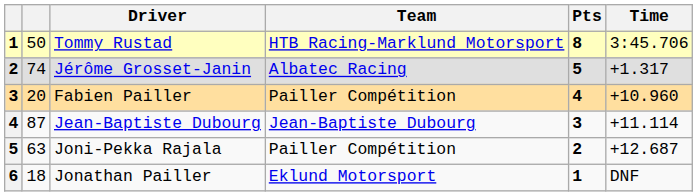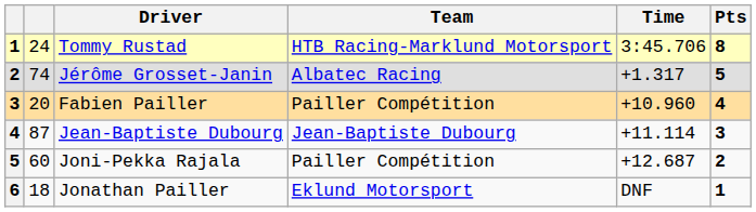 <table class=wikitable style="font-size:95%">
 <tr>
 <th></th>
 <th></th>
 <th>Driver</th>
 <th>Team</th>
+<th>Time</th>
 <th>Pts</th>
-<th>Time</th>
 </tr>
 <tr>
 <th style="background:#ffffbf;">1</th>
-<td style="background:#ffffbf;">50</td>
+<td style="background:#ffffbf;">24</td>
 <td style="background:#ffffbf;"> <a href='#'>Tommy Rustad</a></td>
 <td style="background:#ffffbf;"><a href='#'>HTB Racing-Marklund Motorsport</a></td>
+<td style="background:#ffffbf;">3:45.706</td>
 <td style="background:#ffffbf;"><strong>8</strong></td>
-<td style="background:#ffffbf;">3:45.706</td>
 </tr>
 <tr>
 <th style="background:#dfdfdf;">2</th>
 <td style="background:#dfdfdf;">74</td>
 <td style="background:#dfdfdf;"> <a href='#'>Jérôme Grosset-Janin</a></td>
 <td style="background:#dfdfdf;"><a href='#'>Albatec Racing</a></td>
+<td style="background:#dfdfdf;">+1.317</td>
 <td style="background:#dfdfdf;"><strong>5</strong></td>
-<td style="background:#dfdfdf;">+1.317</td>
 </tr>
 <tr>
 <th style="background:#ffdf9f;">3</th>
 <td style="background:#ffdf9f;">20</td>
 <td style="background:#ffdf9f;"> Fabien Pailler</td>
 <td style="background:#ffdf9f;">Pailler Compétition</td>
+<td style="background:#ffdf9f;">+10.960</td>
 <td style="background:#ffdf9f;"><strong>4</strong></td>
-<td style="background:#ffdf9f;">+10.960</td>
 </tr>
 <tr>
 <th>4</th>
 <td>87</td>
 <td> <a href='#'>Jean-Baptiste Dubourg</a></td>
 <td><a href='#'>Jean-Baptiste Dubourg</a></td>
+<td>+11.114</td>
 <td><strong>3</strong></td>
-<td>+11.114</td>
 </tr>
 <tr>
 <th>5</th>
-<td>63</td>
+<td>60</td>
 <td> Joni-Pekka Rajala</td>
 <td>Pailler Compétition</td>
+<td>+12.687</td>
 <td><strong>2</strong></td>
-<td>+12.687</td>
 </tr>
 <tr>
 <th>6</th>
 <td>18</td>
 <td> Jonathan Pailler</td>
 <td><a href='#'>Eklund Motorsport</a></td>
+<td>DNF</td>
 <td><strong>1</strong></td>
-<td>DNF</td>
 </tr>
 </table>
